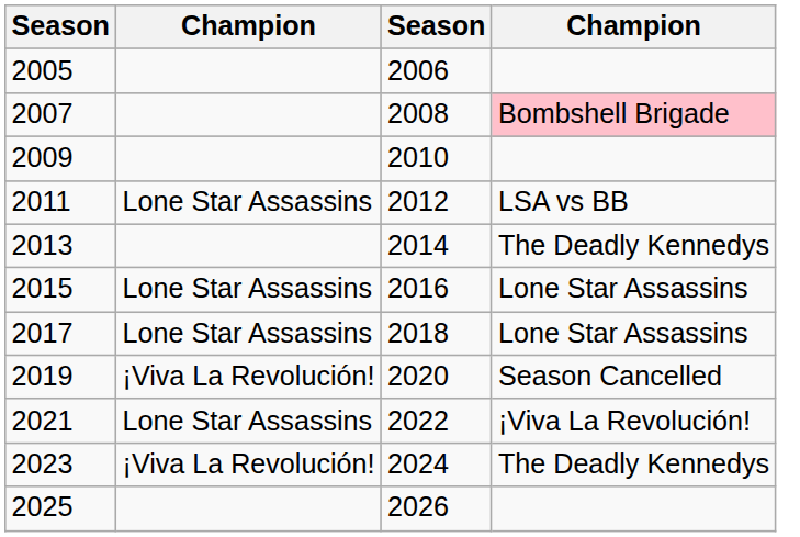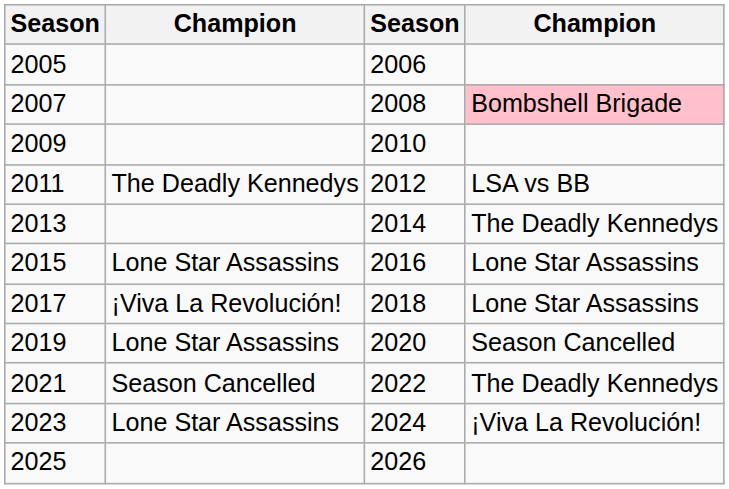 <table class="wikitable sortable">
 <tr>
 <th>Season</th>
 <th>Champion</th>
 <th>Season</th>
 <th>Champion</th>
 </tr>
 <tr>
 <td>2005</td>
 <td></td>
 <td>2006</td>
 <td></td>
 </tr>
 <tr>
 <td>2007</td>
 <td></td>
 <td>2008</td>
 <td style="background: pink;">Bombshell Brigade</td>
 </tr>
 <tr>
 <td>2009</td>
 <td></td>
 <td>2010</td>
 <td></td>
 </tr>
 <tr>
 <td>2011</td>
-<td>Lone Star Assassins</td>
+<td>The Deadly Kennedys</td>
 <td>2012</td>
 <td>LSA vs BB</td>
 </tr>
 <tr>
 <td>2013</td>
 <td></td>
 <td>2014</td>
 <td>The Deadly Kennedys</td>
 </tr>
 <tr>
 <td>2015</td>
 <td>Lone Star Assassins</td>
 <td>2016</td>
 <td>Lone Star Assassins</td>
 </tr>
 <tr>
 <td>2017</td>
-<td>Lone Star Assassins</td>
+<td>¡Viva La Revolución!</td>
 <td>2018</td>
 <td>Lone Star Assassins</td>
 </tr>
 <tr>
 <td>2019</td>
-<td>¡Viva La Revolución!</td>
+<td>Lone Star Assassins</td>
 <td>2020</td>
 <td>Season Cancelled</td>
 </tr>
 <tr>
 <td>2021</td>
-<td>Lone Star Assassins</td>
+<td>Season Cancelled</td>
 <td>2022</td>
-<td>¡Viva La Revolución!</td>
+<td>The Deadly Kennedys</td>
 </tr>
 <tr>
 <td>2023</td>
+<td>Lone Star Assassins</td>
+<td>2024</td>
 <td>¡Viva La Revolución!</td>
-<td>2024</td>
-<td>The Deadly Kennedys</td>
 </tr>
 <tr>
 <td>2025</td>
 <td></td>
 <td>2026</td>
 <td></td>
 </tr>
 </table>
